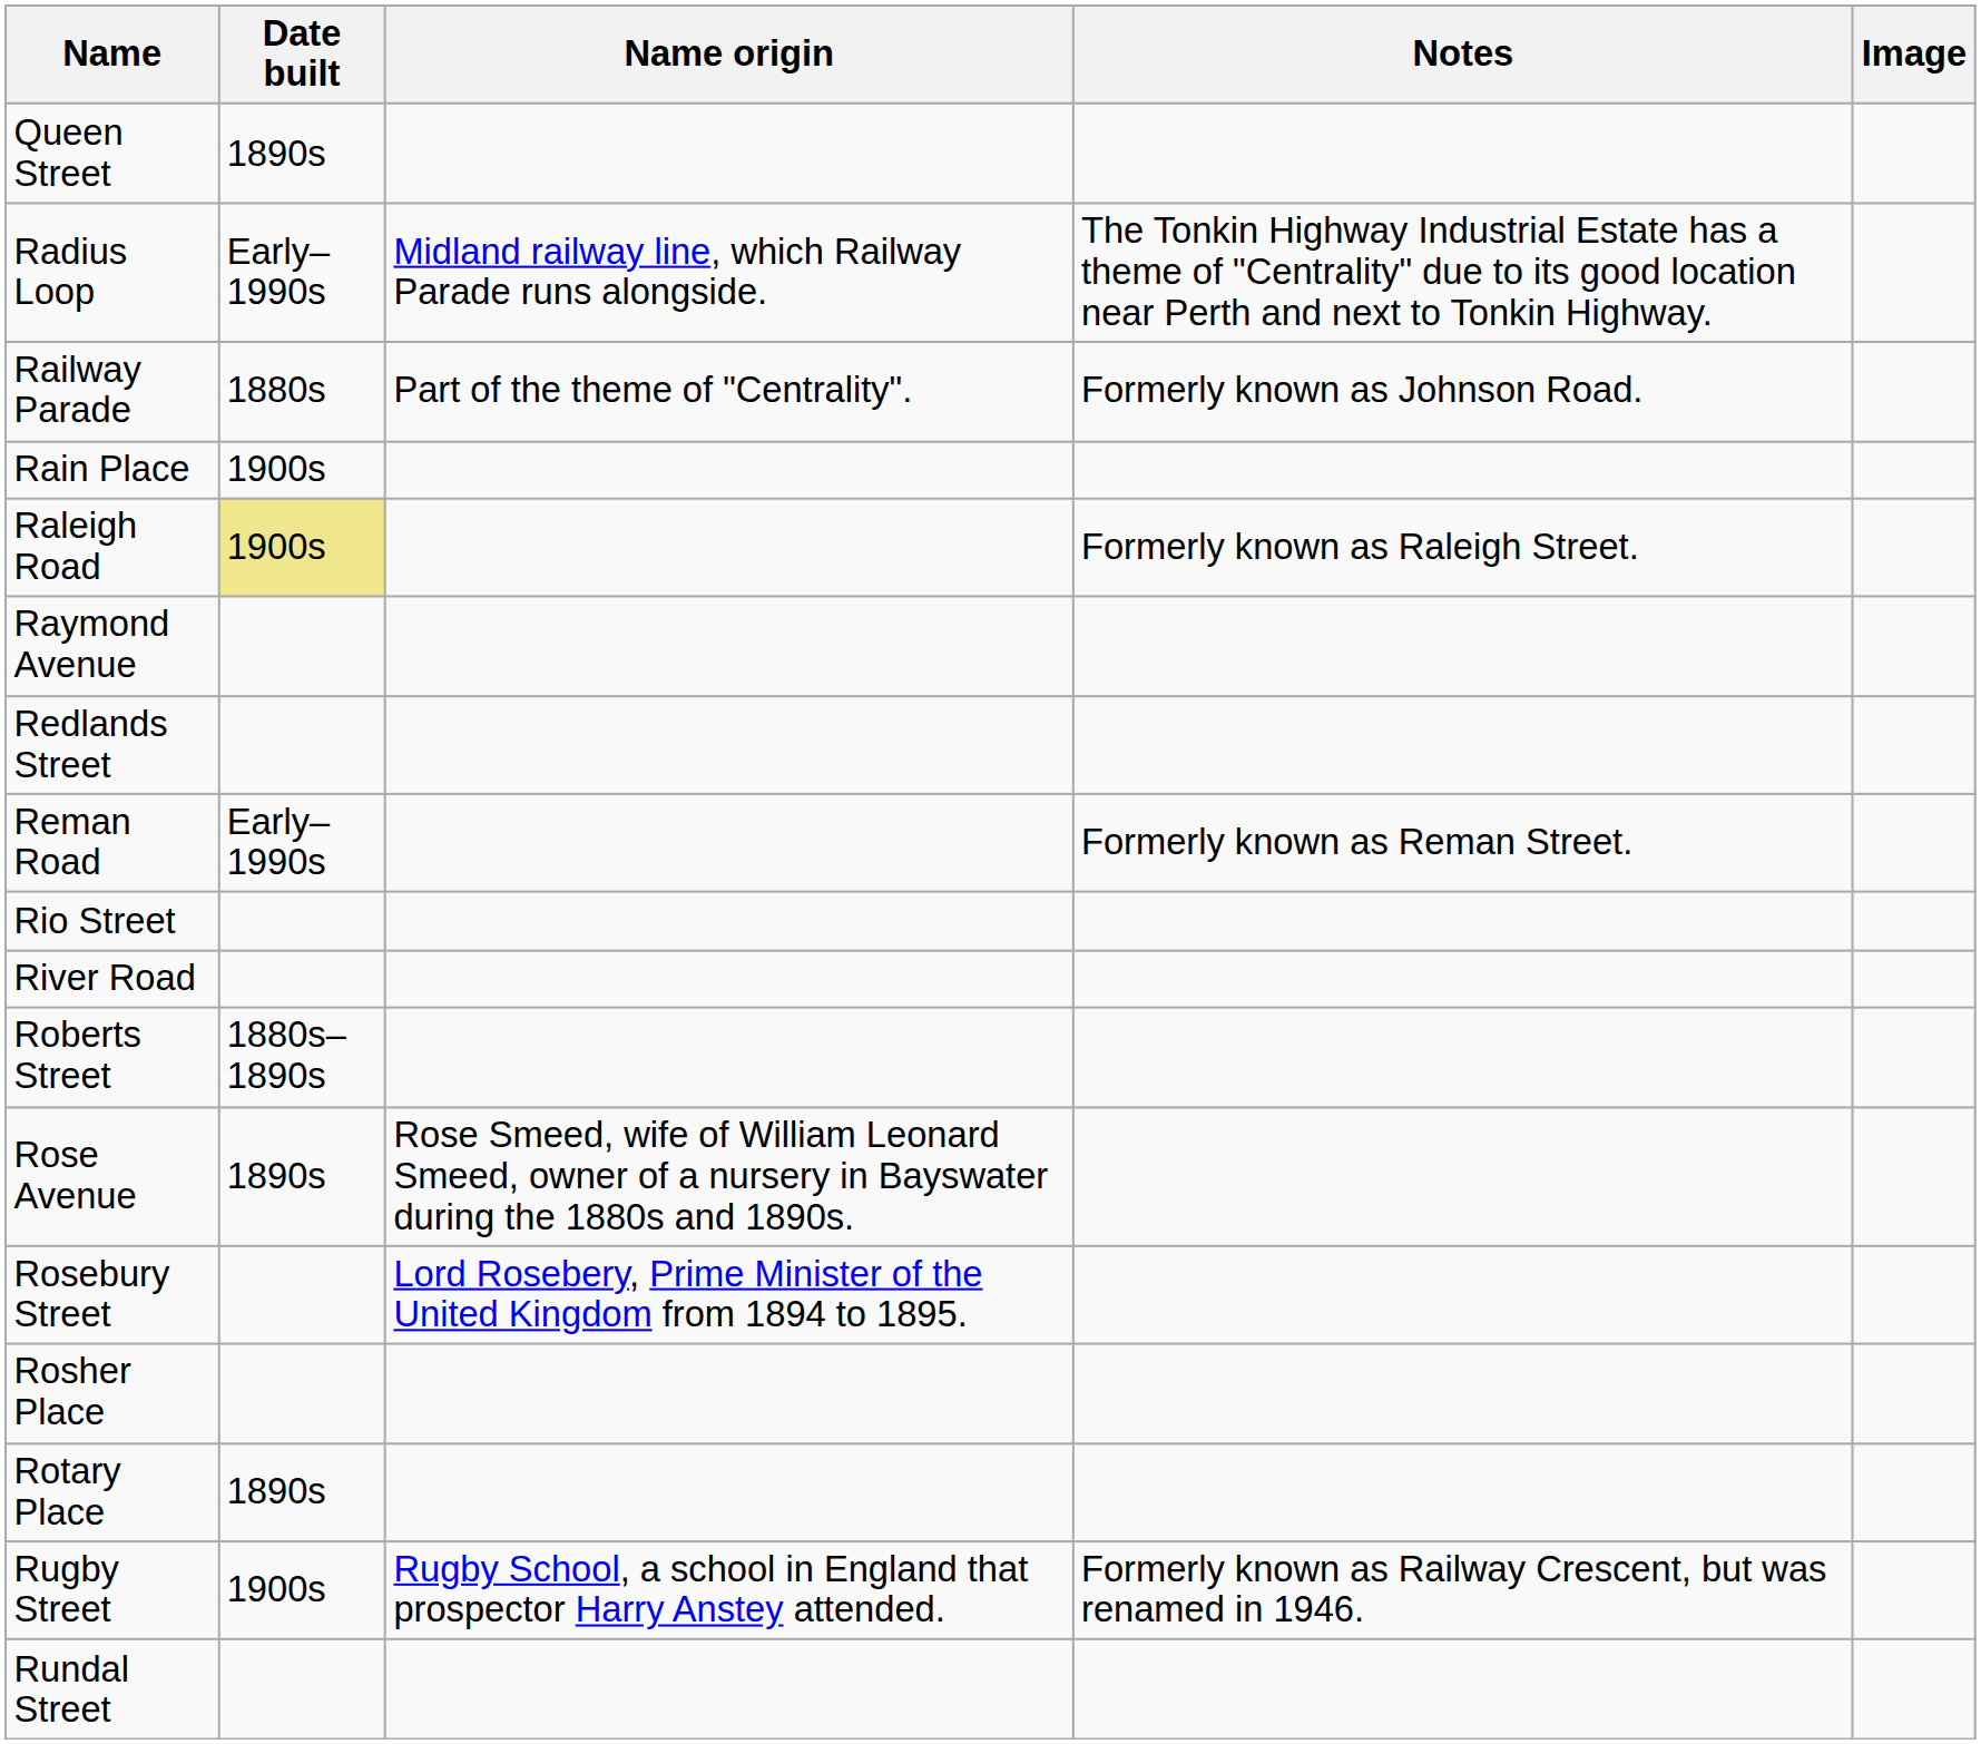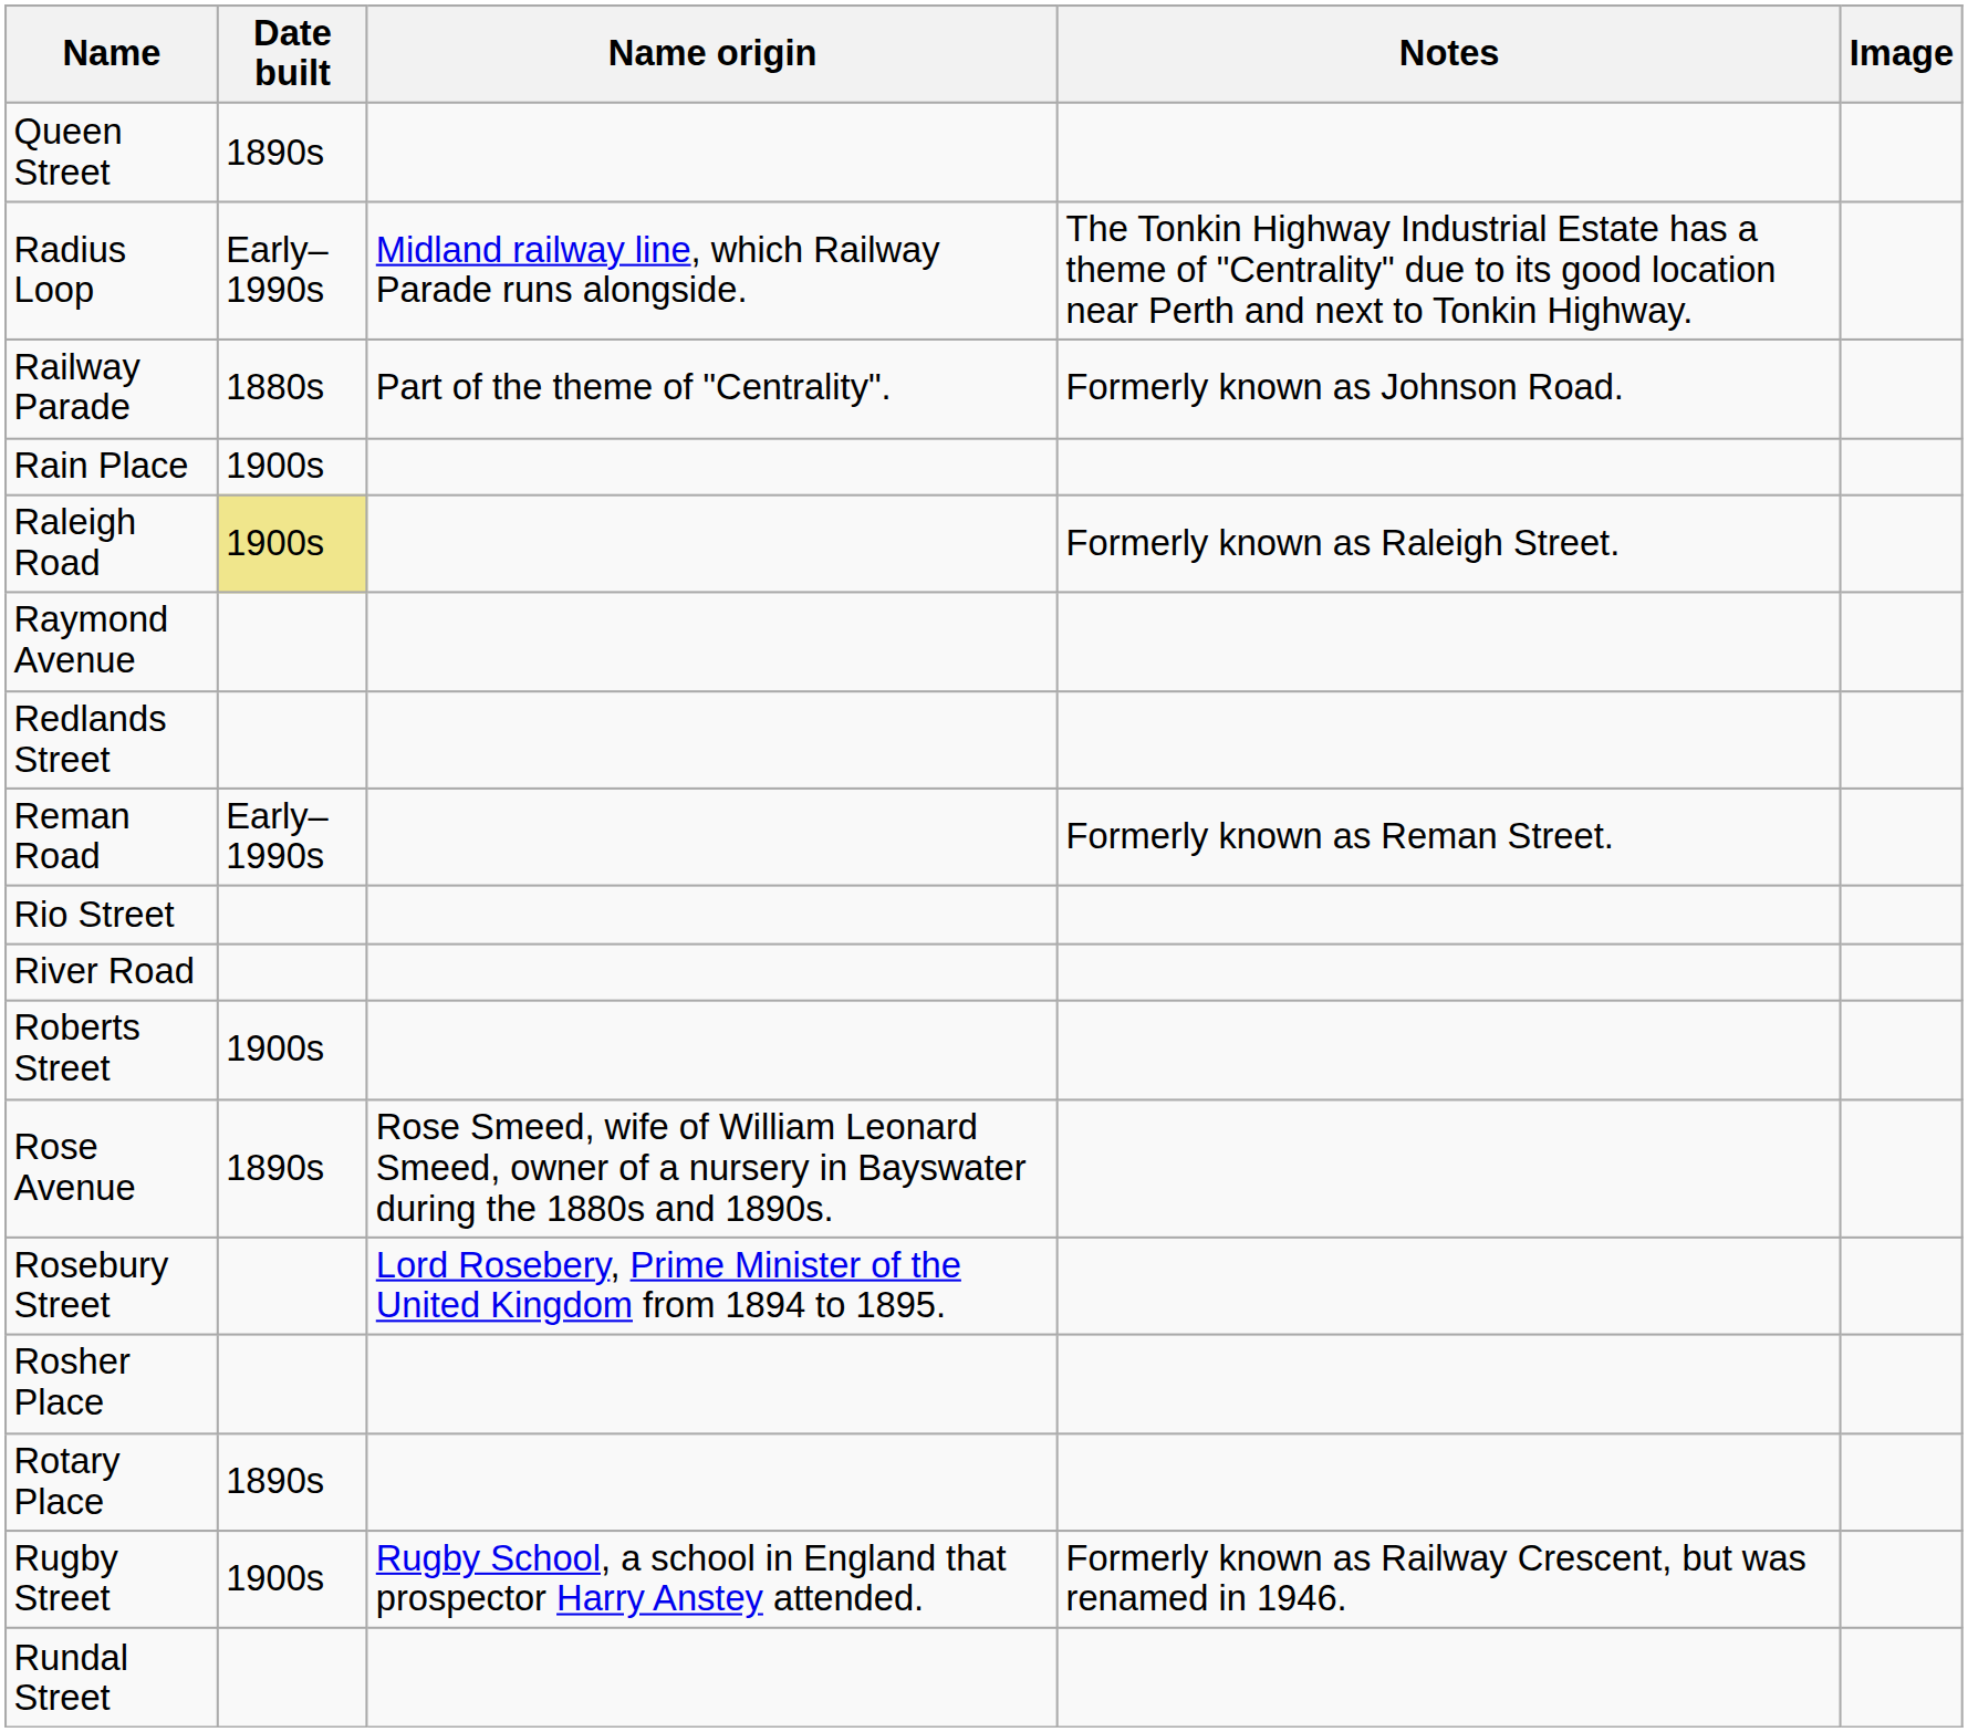 <table class="wikitable">
 <tr>
 <th>Name</th>
 <th>Date built</th>
 <th>Name origin</th>
 <th>Notes</th>
 <th>Image</th>
 </tr>
 <tr>
 <td>Queen Street</td>
 <td>1890s</td>
 <td></td>
 <td></td>
 <td></td>
 </tr>
 <tr>
 <td>Radius Loop</td>
 <td>Early–1990s</td>
 <td><a href='#'>Midland railway line</a>, which Railway Parade runs alongside.</td>
 <td>The Tonkin Highway Industrial Estate has a theme of "Centrality" due to its good location near Perth and next to Tonkin Highway.</td>
 <td></td>
 </tr>
 <tr>
 <td>Railway Parade</td>
 <td>1880s</td>
 <td>Part of the theme of "Centrality".</td>
 <td>Formerly known as Johnson Road.</td>
 <td></td>
 </tr>
 <tr>
 <td>Rain Place</td>
 <td>1900s</td>
 <td></td>
 <td></td>
 <td></td>
 </tr>
 <tr>
 <td>Raleigh Road</td>
 <td style="background: khaki;">1900s</td>
 <td></td>
 <td>Formerly known as Raleigh Street.</td>
 <td></td>
 </tr>
 <tr>
 <td>Raymond Avenue</td>
 <td></td>
 <td></td>
 <td></td>
 <td></td>
 </tr>
 <tr>
 <td>Redlands Street</td>
 <td></td>
 <td></td>
 <td></td>
 <td></td>
 </tr>
 <tr>
 <td>Reman Road</td>
 <td>Early–1990s</td>
 <td></td>
 <td>Formerly known as Reman Street.</td>
 <td></td>
 </tr>
 <tr>
 <td>Rio Street</td>
 <td></td>
 <td></td>
 <td></td>
 <td></td>
 </tr>
 <tr>
 <td>River Road</td>
 <td></td>
 <td></td>
 <td></td>
 <td></td>
 </tr>
 <tr>
 <td>Roberts Street</td>
-<td>1880s–1890s</td>
+<td>1900s</td>
 <td></td>
 <td></td>
 <td></td>
 </tr>
 <tr>
 <td>Rose Avenue</td>
 <td>1890s</td>
 <td>Rose Smeed, wife of William Leonard Smeed, owner of a nursery in Bayswater during the 1880s and 1890s.</td>
 <td></td>
 <td></td>
 </tr>
 <tr>
 <td>Rosebury Street</td>
 <td></td>
 <td><a href='#'>Lord Rosebery</a>, <a href='#'>Prime Minister of the United Kingdom</a> from 1894 to 1895.</td>
 <td></td>
 <td></td>
 </tr>
 <tr>
 <td>Rosher Place</td>
 <td></td>
 <td></td>
 <td></td>
 <td></td>
 </tr>
 <tr>
 <td>Rotary Place</td>
 <td>1890s</td>
 <td></td>
 <td></td>
 <td></td>
 </tr>
 <tr>
 <td>Rugby Street</td>
 <td>1900s</td>
 <td><a href='#'>Rugby School</a>, a school in England that prospector <a href='#'>Harry Anstey</a> attended.</td>
 <td>Formerly known as Railway Crescent, but was renamed in 1946.</td>
 <td></td>
 </tr>
 <tr>
 <td>Rundal Street</td>
 <td></td>
 <td></td>
 <td></td>
 <td></td>
 </tr>
 </table>
